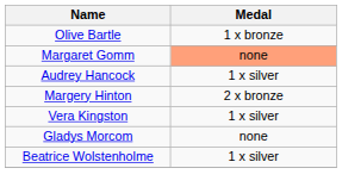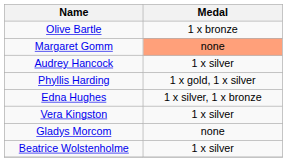 <table class="wikitable" style="text-align: center">
 <tr>
 <th width=200>Name</th>
 <th width=200>Medal</th>
 </tr>
 <tr>
 <td><a href='#'>Olive Bartle</a></td>
 <td>1 x bronze</td>
 </tr>
 <tr>
 <td><a href='#'>Margaret Gomm</a></td>
 <td style="background: lightsalmon;">none</td>
 </tr>
 <tr>
 <td><a href='#'>Audrey Hancock</a></td>
 <td>1 x silver</td>
 </tr>
 <tr>
-<td><a href='#'>Margery Hinton</a></td>
-<td>2 x bronze</td>
+<td><a href='#'>Phyllis Harding</a></td>
+<td>1 x gold, 1 x silver</td>
+</tr>
+<tr>
+<td><a href='#'>Edna Hughes</a></td>
+<td>1 x silver, 1 x bronze</td>
 </tr>
 <tr>
 <td><a href='#'>Vera Kingston</a></td>
 <td>1 x silver</td>
 </tr>
 <tr>
 <td><a href='#'>Gladys Morcom</a></td>
 <td>none</td>
 </tr>
 <tr>
 <td><a href='#'>Beatrice Wolstenholme</a></td>
 <td>1 x silver</td>
 </tr>
 <tr>
 </tr>
 </table>
